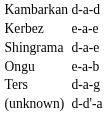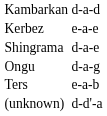 <table>
 <tr>
 <td>Kambarkan</td>
 <td>d-a-d</td>
 </tr>
 <tr>
 <td>Kerbez</td>
 <td>e-a-e</td>
 </tr>
 <tr>
 <td>Shingrama</td>
 <td>d-a-e</td>
 </tr>
 <tr>
 <td>Ongu</td>
-<td>e-a-b</td>
+<td>d-a-g</td>
 </tr>
 <tr>
 <td>Ters</td>
-<td>d-a-g</td>
+<td>e-a-b</td>
 </tr>
 <tr>
 <td>(unknown)</td>
 <td>d-d'-a</td>
 </tr>
 </table>
